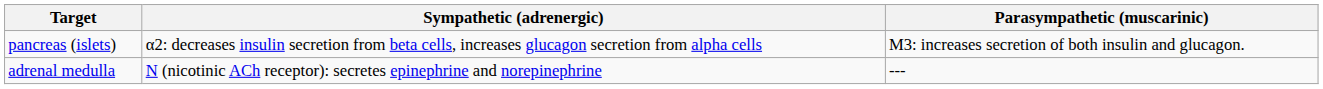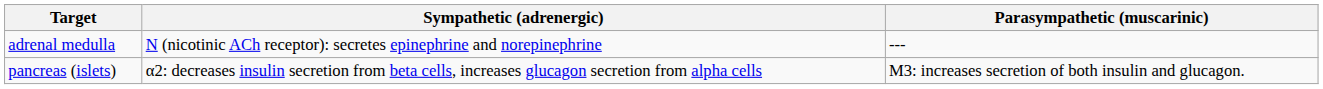 <table class="wikitable" width=100%>
 <tr>
 <th>Target</th>
 <th>Sympathetic  (adrenergic)</th>
 <th>Parasympathetic (muscarinic)</th>
 </tr>
 <tr>
+<td><a href='#'>adrenal medulla</a></td>
+<td><a href='#'>N</a> (nicotinic <a href='#'>ACh</a> receptor): secretes <a href='#'>epinephrine</a> and <a href='#'>norepinephrine</a></td>
+<td>---</td>
+</tr>
+<tr>
 <td><a href='#'>pancreas</a> (<a href='#'>islets</a>)</td>
 <td>α2: decreases <a href='#'>insulin</a> secretion from <a href='#'>beta cells</a>, increases <a href='#'>glucagon</a> secretion from <a href='#'>alpha cells</a></td>
 <td>M3: increases secretion of both insulin and glucagon.</td>
 </tr>
-<tr>
-<td><a href='#'>adrenal medulla</a></td>
-<td><a href='#'>N</a> (nicotinic <a href='#'>ACh</a> receptor): secretes <a href='#'>epinephrine</a> and <a href='#'>norepinephrine</a></td>
-<td>---</td>
-</tr>
 </table>
